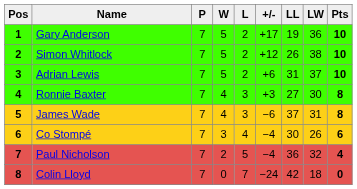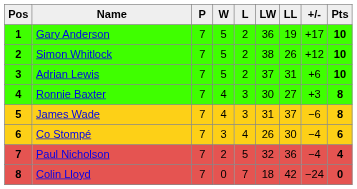 <table style=border-collapse:collapse border=1 cellspacing=0 cellpadding=5>
 <tr align=center bgcolor=#efefef>
 <th width=20>Pos</th>
 <th width=220>Name</th>
 <th width=20>P</th>
 <th width=20>W</th>
 <th width=20>L</th>
+<th width=20>LW</th>
+<th width=20>LL</th>
 <th width=20>+/-</th>
-<th width=20>LL</th>
-<th width=20>LW</th>
 <th width=20>Pts</th>
 </tr>
 <tr align=center bgcolor="#3FFF00">
 <td><strong>1</strong></td>
 <td align="left"> <a href='#'>Gary Anderson</a></td>
 <td>7</td>
 <td>5</td>
 <td>2</td>
+<td>36</td>
+<td>19</td>
 <td>+17</td>
-<td>19</td>
-<td>36</td>
 <td><strong>10</strong></td>
 </tr>
 <tr align=center bgcolor="#3FFF00">
 <td><strong>2</strong></td>
 <td align="left"> <a href='#'>Simon Whitlock</a></td>
 <td>7</td>
 <td>5</td>
 <td>2</td>
+<td>38</td>
+<td>26</td>
 <td>+12</td>
-<td>26</td>
-<td>38</td>
 <td><strong>10</strong></td>
 </tr>
 <tr align=center bgcolor="#3FFF00">
 <td><strong>3</strong></td>
 <td align="left"> <a href='#'>Adrian Lewis</a></td>
 <td>7</td>
 <td>5</td>
 <td>2</td>
+<td>37</td>
+<td>31</td>
 <td>+6</td>
-<td>31</td>
-<td>37</td>
 <td><strong>10</strong></td>
 </tr>
 <tr align=center bgcolor="#3FFF00">
 <td><strong>4</strong></td>
 <td align="left"> <a href='#'>Ronnie Baxter</a></td>
 <td>7</td>
 <td>4</td>
 <td>3</td>
+<td>30</td>
+<td>27</td>
 <td>+3</td>
-<td>27</td>
-<td>30</td>
 <td><strong>8</strong></td>
 </tr>
 <tr align=center bgcolor="#FDD017">
 <td><strong>5</strong></td>
 <td align="left"> <a href='#'>James Wade</a></td>
 <td>7</td>
 <td>4</td>
 <td>3</td>
+<td>31</td>
+<td>37</td>
 <td>−6</td>
-<td>37</td>
-<td>31</td>
 <td><strong>8</strong></td>
 </tr>
 <tr align=center bgcolor="#FDD017">
 <td><strong>6</strong></td>
 <td align="left"> <a href='#'>Co Stompé</a></td>
 <td>7</td>
 <td>3</td>
 <td>4</td>
+<td>26</td>
+<td>30</td>
 <td>−4</td>
-<td>30</td>
-<td>26</td>
 <td><strong>6</strong></td>
 </tr>
 <tr align=center bgcolor="#E55451">
 <td><strong>7</strong></td>
 <td align="left"> <a href='#'>Paul Nicholson</a></td>
 <td>7</td>
 <td>2</td>
 <td>5</td>
+<td>32</td>
+<td>36</td>
 <td>−4</td>
-<td>36</td>
-<td>32</td>
 <td><strong>4</strong></td>
 </tr>
 <tr align=center bgcolor="#E55451">
 <td><strong>8</strong></td>
 <td align="left"> <a href='#'>Colin Lloyd</a></td>
 <td>7</td>
 <td>0</td>
 <td>7</td>
+<td>18</td>
+<td>42</td>
 <td>−24</td>
-<td>42</td>
-<td>18</td>
 <td><strong>0</strong></td>
 </tr>
 </table>
